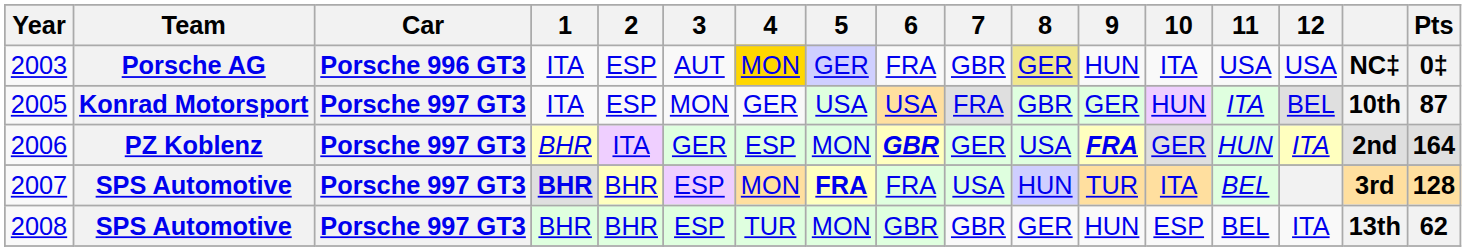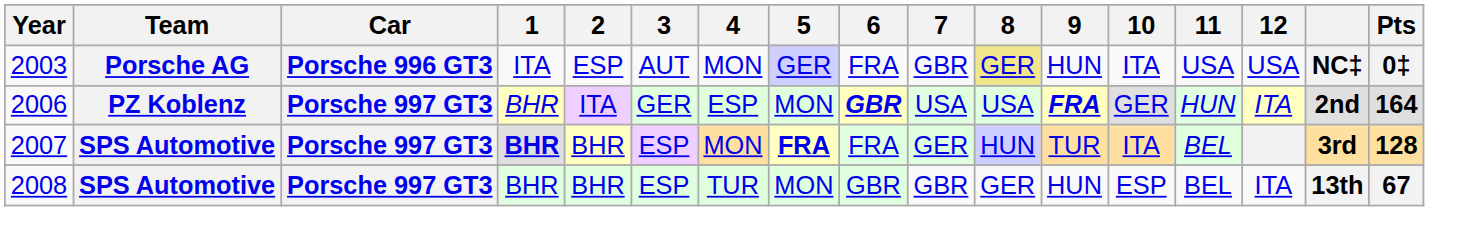 <table class="wikitable" style="text-align:center; font-size:90%">
 <tr>
 <th>Year</th>
 <th>Team</th>
 <th>Car</th>
 <th>1</th>
 <th>2</th>
 <th>3</th>
 <th>4</th>
 <th>5</th>
 <th>6</th>
 <th>7</th>
 <th>8</th>
 <th>9</th>
 <th>10</th>
 <th>11</th>
 <th>12</th>
 <th></th>
 <th>Pts</th>
 </tr>
 <tr>
 <td><a href='#'>2003</a></td>
 <th><a href='#'>Porsche AG</a></th>
 <th><a href='#'>Porsche 996 GT3</a></th>
 <td><a href='#'>ITA</a></td>
 <td><a href='#'>ESP</a></td>
 <td><a href='#'>AUT</a></td>
-<td style="background: gold;"><a href='#'>MON</a></td>
+<td><a href='#'>MON</a></td>
 <td style="background:#CFCFFF;"><a href='#'>GER</a><br></td>
 <td><a href='#'>FRA</a></td>
 <td><a href='#'>GBR</a></td>
 <td style="background: khaki;"><a href='#'>GER</a></td>
 <td><a href='#'>HUN</a></td>
 <td><a href='#'>ITA</a></td>
 <td><a href='#'>USA</a></td>
 <td><a href='#'>USA</a></td>
 <th>NC‡</th>
 <th>0‡</th>
 </tr>
 <tr>
-<td><a href='#'>2005</a></td>
-<th><a href='#'>Konrad Motorsport</a></th>
-<th><a href='#'>Porsche 997 GT3</a></th>
-<td><a href='#'>ITA</a></td>
-<td><a href='#'>ESP</a></td>
-<td><a href='#'>MON</a></td>
-<td><a href='#'>GER</a></td>
-<td style="background:#DFFFDF;"><a href='#'>USA</a><br></td>
-<td style="background:#FFDF9F;"><a href='#'>USA</a><br></td>
-<td style="background:#DFDFDF;"><a href='#'>FRA</a><br></td>
-<td style="background:#DFFFDF;"><a href='#'>GBR</a><br></td>
-<td style="background:#DFFFDF;"><a href='#'>GER</a><br></td>
-<td style="background:#EFCFFF;"><a href='#'>HUN</a><br></td>
-<td style="background:#DFFFDF;"><em><a href='#'>ITA</a></em><br></td>
-<td style="background:#DFDFDF;"><a href='#'>BEL</a><br></td>
-<th>10th</th>
-<th>87</th>
-</tr>
-<tr>
 <td><a href='#'>2006</a></td>
 <th><a href='#'>PZ Koblenz</a></th>
 <th><a href='#'>Porsche 997 GT3</a></th>
 <td style="background:#FFFFBF;"><em><a href='#'>BHR</a></em><br></td>
 <td style="background:#EFCFFF;"><a href='#'>ITA</a><br></td>
 <td style="background:#DFFFDF;"><a href='#'>GER</a><br></td>
 <td style="background:#DFFFDF;"><a href='#'>ESP</a><br></td>
 <td style="background:#DFFFDF;"><a href='#'>MON</a><br></td>
 <td style="background:#FFFFBF;"><strong><em><a href='#'>GBR</a></em></strong><br></td>
-<td style="background:#DFFFDF;"><a href='#'>GER</a><br></td>
+<td style="background:#DFFFDF;"><a href='#'>USA</a><br></td>
 <td style="background:#DFFFDF;"><a href='#'>USA</a><br></td>
 <td style="background:#FFFFBF;"><strong><em><a href='#'>FRA</a></em></strong><br></td>
 <td style="background:#DFDFDF;"><a href='#'>GER</a><br></td>
 <td style="background:#DFFFDF;"><em><a href='#'>HUN</a></em><br></td>
 <td style="background:#FFFFBF;"><em><a href='#'>ITA</a></em><br></td>
 <td style="background:#DFDFDF;"><strong>2nd</strong></td>
 <td style="background:#DFDFDF;"><strong>164</strong></td>
 </tr>
 <tr>
 <td><a href='#'>2007</a></td>
 <th><a href='#'>SPS Automotive</a></th>
 <th><a href='#'>Porsche 997 GT3</a></th>
 <td style="background:#DFDFDF;"><strong><a href='#'>BHR</a></strong><br></td>
 <td style="background:#FFFFBF;"><a href='#'>BHR</a><br></td>
 <td style="background:#EFCFFF;"><a href='#'>ESP</a><br></td>
 <td style="background:#FFDF9F;"><a href='#'>MON</a><br></td>
 <td style="background:#FFFFBF;"><strong><a href='#'>FRA</a></strong><br></td>
 <td style="background:#DFFFDF;"><a href='#'>FRA</a><br></td>
-<td style="background:#DFFFDF;"><a href='#'>USA</a><br></td>
+<td style="background:#DFFFDF;"><a href='#'>GER</a><br></td>
 <td style="background:#CFCFFF;"><a href='#'>HUN</a><br></td>
 <td style="background:#FFDF9F;"><a href='#'>TUR</a><br></td>
 <td style="background:#FFDF9F;"><a href='#'>ITA</a><br></td>
 <td style="background:#DFFFDF;"><em><a href='#'>BEL</a></em><br></td>
 <th></th>
 <td style="background:#FFDF9F;"><strong>3rd</strong></td>
 <td style="background:#FFDF9F;"><strong>128</strong></td>
 </tr>
 <tr>
 <td><a href='#'>2008</a></td>
 <th><a href='#'>SPS Automotive</a></th>
 <th><a href='#'>Porsche 997 GT3</a></th>
 <td style="background:#DFFFDF;"><a href='#'>BHR</a><br></td>
 <td style="background:#DFFFDF;"><a href='#'>BHR</a><br></td>
 <td style="background:#DFFFDF;"><a href='#'>ESP</a><br></td>
 <td style="background:#DFFFDF;"><a href='#'>TUR</a><br></td>
 <td style="background:#DFFFDF;"><a href='#'>MON</a><br></td>
 <td style="background:#DFFFDF;"><a href='#'>GBR</a><br></td>
 <td><a href='#'>GBR</a></td>
 <td><a href='#'>GER</a></td>
 <td><a href='#'>HUN</a></td>
 <td><a href='#'>ESP</a></td>
 <td><a href='#'>BEL</a></td>
 <td><a href='#'>ITA</a></td>
 <th>13th</th>
-<th>62</th>
+<th>67</th>
 </tr>
 </table>
